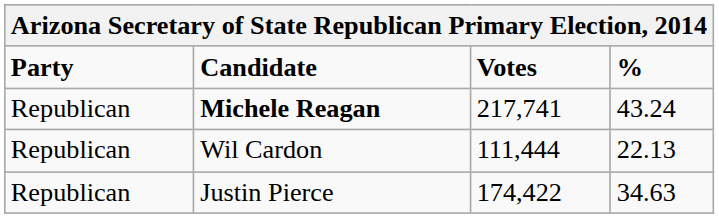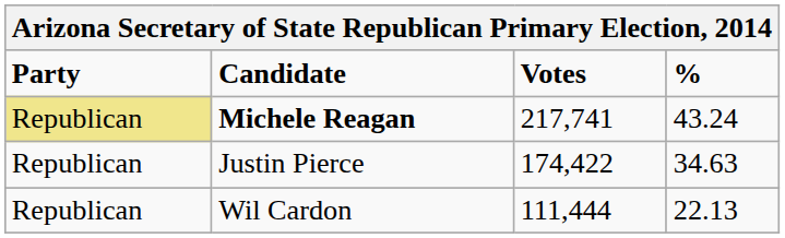 <table class="wikitable">
 <tr>
 <th colspan="4">Arizona Secretary of State Republican Primary Election, 2014</th>
 </tr>
 <tr>
 <td><strong>Party</strong></td>
 <td><strong>Candidate</strong></td>
 <td><strong>Votes</strong></td>
 <td><strong>%</strong></td>
 </tr>
 <tr>
-<td>Republican</td>
+<td style="background: khaki;">Republican</td>
 <td><strong>Michele Reagan</strong></td>
 <td>217,741</td>
 <td>43.24</td>
+</tr>
+<tr>
+<td>Republican</td>
+<td>Justin Pierce</td>
+<td>174,422</td>
+<td>34.63</td>
 </tr>
 <tr>
 <td>Republican</td>
 <td>Wil Cardon</td>
 <td>111,444</td>
 <td>22.13</td>
 </tr>
-<tr>
-<td>Republican</td>
-<td>Justin Pierce</td>
-<td>174,422</td>
-<td>34.63</td>
-</tr>
 </table>
